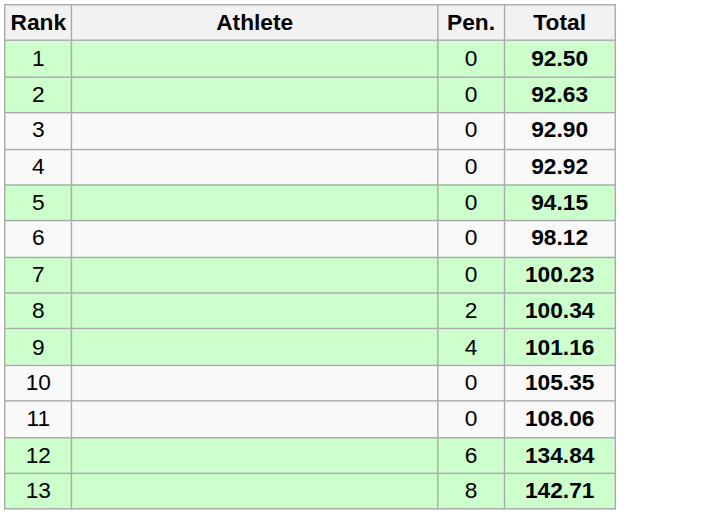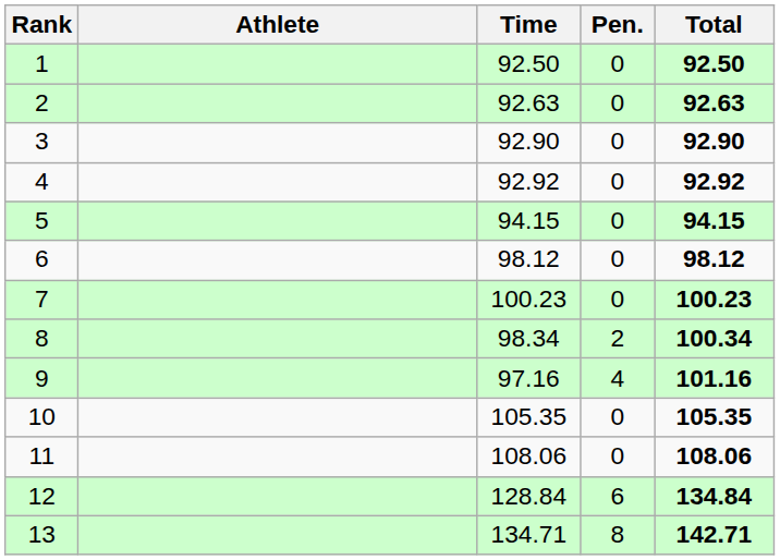 <table class=wikitable style="text-align:center">
 <tr>
 <th width=40>Rank</th>
 <th width=250>Athlete</th>
+<th width=60>Time</th>
 <th width=40>Pen.</th>
 <th width=70>Total</th>
 </tr>
 <tr bgcolor="ccffcc">
 <td>1</td>
 <td align=left></td>
+<td>92.50</td>
 <td>0</td>
 <td><strong>92.50</strong></td>
 </tr>
 <tr bgcolor="ccffcc">
 <td>2</td>
 <td align=left></td>
+<td>92.63</td>
 <td>0</td>
 <td><strong>92.63</strong></td>
 </tr>
 <tr>
 <td>3</td>
 <td align=left></td>
+<td>92.90</td>
 <td>0</td>
 <td><strong>92.90</strong></td>
 </tr>
 <tr>
 <td>4</td>
 <td align=left></td>
+<td>92.92</td>
 <td>0</td>
 <td><strong>92.92</strong></td>
 </tr>
 <tr bgcolor="ccffcc">
 <td>5</td>
 <td align=left></td>
+<td>94.15</td>
 <td>0</td>
 <td><strong>94.15</strong></td>
 </tr>
 <tr>
 <td>6</td>
 <td align=left></td>
+<td>98.12</td>
 <td>0</td>
 <td><strong>98.12</strong></td>
 </tr>
 <tr bgcolor="ccffcc">
 <td>7</td>
 <td align=left></td>
+<td>100.23</td>
 <td>0</td>
 <td><strong>100.23</strong></td>
 </tr>
 <tr bgcolor="ccffcc">
 <td>8</td>
 <td align=left></td>
+<td>98.34</td>
 <td>2</td>
 <td><strong>100.34</strong></td>
 </tr>
 <tr bgcolor="ccffcc">
 <td>9</td>
 <td align=left></td>
+<td>97.16</td>
 <td>4</td>
 <td><strong>101.16</strong></td>
 </tr>
 <tr>
 <td>10</td>
 <td align=left></td>
+<td>105.35</td>
 <td>0</td>
 <td><strong>105.35</strong></td>
 </tr>
 <tr>
 <td>11</td>
 <td align=left></td>
+<td>108.06</td>
 <td>0</td>
 <td><strong>108.06</strong></td>
 </tr>
 <tr bgcolor="ccffcc">
 <td>12</td>
 <td align=left></td>
+<td>128.84</td>
 <td>6</td>
 <td><strong>134.84</strong></td>
 </tr>
 <tr bgcolor="ccffcc">
 <td>13</td>
 <td align=left></td>
+<td>134.71</td>
 <td>8</td>
 <td><strong>142.71</strong></td>
 </tr>
 </table>
